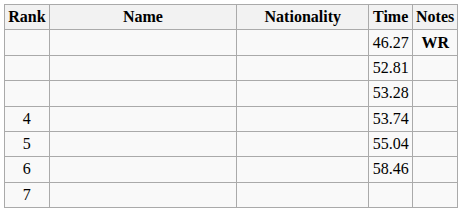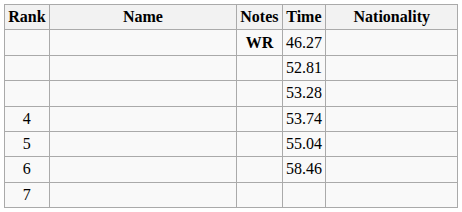 <table class="wikitable sortable" style="text-align:center">
 <tr>
 <th>Rank</th>
 <th style="width:180px">Name</th>
+<th>Notes</th>
+<th>Time</th>
 <th style="width:125px">Nationality</th>
-<th>Time</th>
-<th>Notes</th>
 </tr>
 <tr>
 <td></td>
 <td style="text-align:left;"></td>
+<td><strong>WR</strong></td>
+<td>46.27</td>
 <td style="text-align:left;"></td>
-<td>46.27</td>
-<td><strong>WR</strong></td>
 </tr>
 <tr>
 <td></td>
 <td style="text-align:left;"></td>
+<td></td>
+<td>52.81</td>
 <td style="text-align:left;"></td>
-<td>52.81</td>
-<td></td>
 </tr>
 <tr>
 <td></td>
 <td style="text-align:left;"></td>
+<td></td>
+<td>53.28</td>
 <td style="text-align:left;"></td>
-<td>53.28</td>
-<td></td>
 </tr>
 <tr>
 <td>4</td>
 <td style="text-align:left;"></td>
+<td></td>
+<td>53.74</td>
 <td style="text-align:left;"></td>
-<td>53.74</td>
-<td></td>
 </tr>
 <tr>
 <td>5</td>
 <td style="text-align:left;"></td>
+<td></td>
+<td>55.04</td>
 <td style="text-align:left;"></td>
-<td>55.04</td>
-<td></td>
 </tr>
 <tr>
 <td>6</td>
 <td style="text-align:left;"></td>
+<td></td>
+<td>58.46</td>
 <td style="text-align:left;"></td>
-<td>58.46</td>
-<td></td>
 </tr>
 <tr>
 <td>7</td>
 <td style="text-align:left;"></td>
-<td style="text-align:left;"></td>
 <td></td>
 <td></td>
+<td style="text-align:left;"></td>
 </tr>
 </table>
